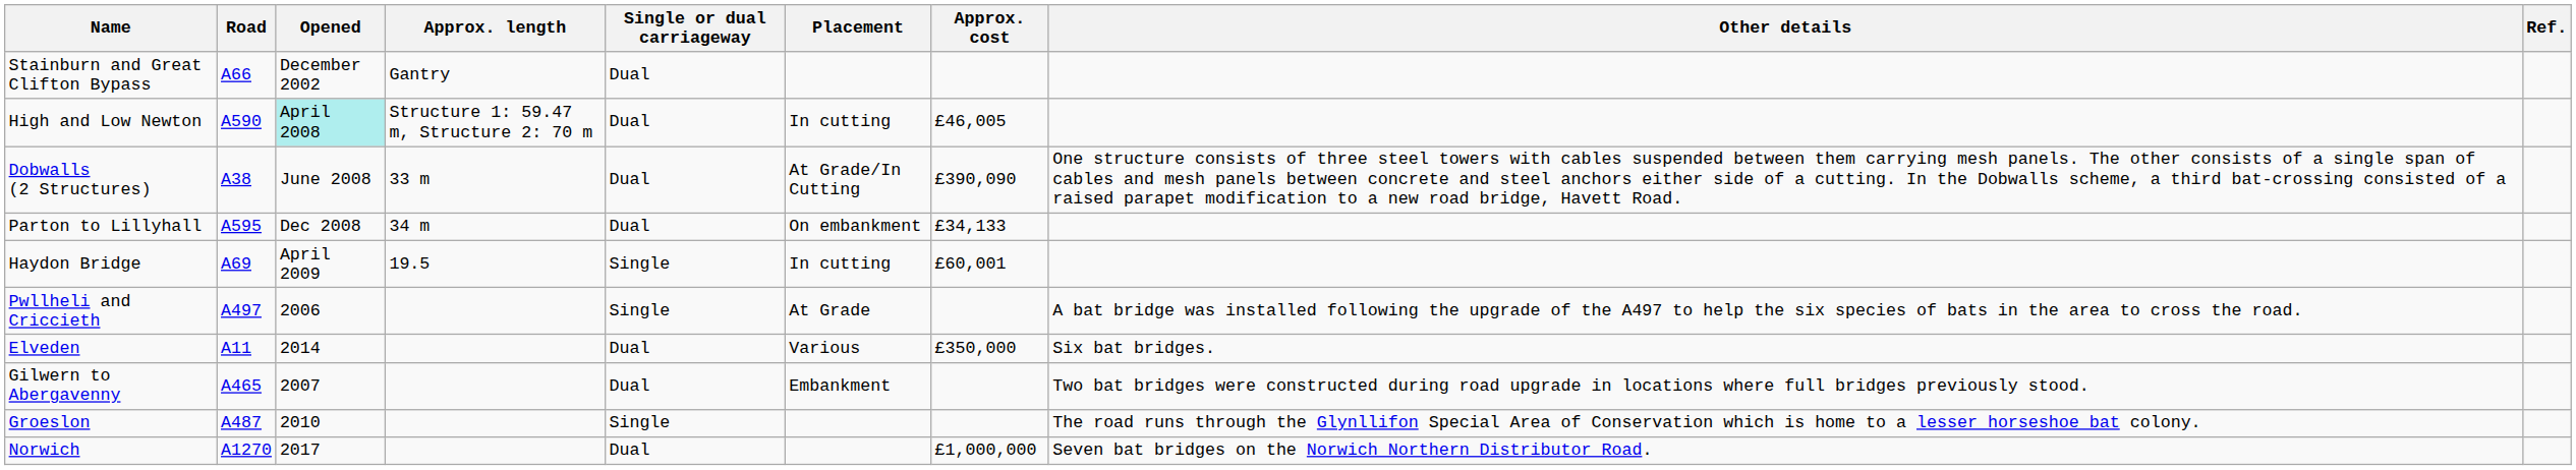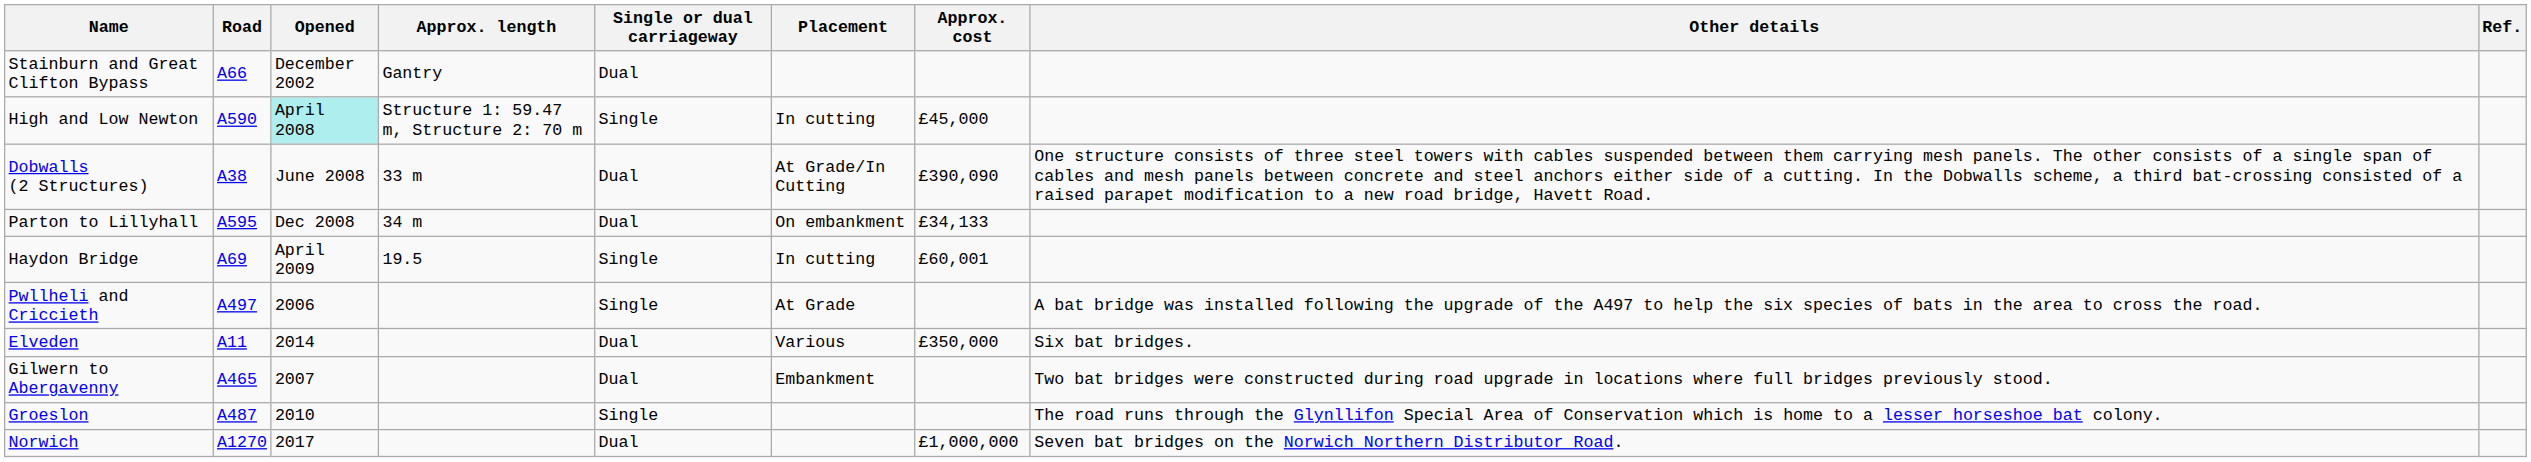 <table class="wikitable">
 <tr>
 <th>Name</th>
 <th>Road</th>
 <th>Opened</th>
 <th>Approx. length</th>
 <th>Single or dual carriageway</th>
 <th>Placement</th>
 <th>Approx. cost</th>
 <th>Other details</th>
 <th>Ref.</th>
 </tr>
 <tr>
 <td>Stainburn and Great Clifton Bypass</td>
 <td><a href='#'>A66</a></td>
 <td>December 2002</td>
 <td>Gantry</td>
 <td>Dual</td>
 <td></td>
 <td></td>
 <td></td>
 <td></td>
 </tr>
 <tr>
 <td>High and Low Newton</td>
 <td><a href='#'>A590</a></td>
 <td style="background: paleturquoise;">April 2008</td>
 <td>Structure 1: 59.47 m, Structure 2: 70 m</td>
-<td>Dual</td>
+<td>Single</td>
 <td>In cutting</td>
-<td>£46,005</td>
+<td>£45,000</td>
 <td></td>
 <td></td>
 </tr>
 <tr>
 <td><a href='#'>Dobwalls</a> <br> (2 Structures)</td>
 <td><a href='#'>A38</a></td>
 <td>June 2008</td>
 <td>33 m</td>
 <td>Dual</td>
 <td>At Grade/In Cutting</td>
 <td>£390,090</td>
 <td>One structure consists of three steel towers with cables suspended between them carrying mesh panels. The other consists of a single span of cables and mesh panels between concrete and steel anchors either side of a cutting. In the Dobwalls scheme, a third bat-crossing consisted of a raised parapet modification to a new road bridge, Havett Road.</td>
 <td></td>
 </tr>
 <tr>
 <td>Parton to Lillyhall</td>
 <td><a href='#'>A595</a></td>
 <td>Dec 2008</td>
 <td>34 m</td>
 <td>Dual</td>
 <td>On embankment</td>
 <td>£34,133</td>
 <td></td>
 <td></td>
 </tr>
 <tr>
 <td>Haydon Bridge</td>
 <td><a href='#'>A69</a></td>
 <td>April 2009</td>
 <td>19.5</td>
 <td>Single</td>
 <td>In cutting</td>
 <td>£60,001</td>
 <td></td>
 </tr>
 <tr>
 <td><a href='#'>Pwllheli</a> and <a href='#'>Criccieth</a></td>
 <td><a href='#'>A497</a></td>
 <td>2006</td>
 <td></td>
 <td>Single</td>
 <td>At Grade</td>
 <td></td>
 <td>A bat bridge was installed following the upgrade of the A497 to help the six species of bats in the area to cross the road.</td>
 <td></td>
 </tr>
 <tr>
 <td><a href='#'>Elveden</a></td>
 <td><a href='#'>A11</a></td>
 <td>2014</td>
 <td></td>
 <td>Dual</td>
 <td>Various</td>
 <td>£350,000</td>
 <td>Six bat bridges.</td>
 <td></td>
 </tr>
 <tr>
 <td>Gilwern to <a href='#'>Abergavenny</a></td>
 <td><a href='#'>A465</a></td>
 <td>2007</td>
 <td></td>
 <td>Dual</td>
 <td>Embankment</td>
 <td></td>
 <td>Two bat bridges were constructed during road upgrade in locations where full bridges previously stood.</td>
 <td></td>
 </tr>
 <tr>
 <td><a href='#'>Groeslon</a></td>
 <td><a href='#'>A487</a></td>
 <td>2010</td>
 <td></td>
 <td>Single</td>
 <td></td>
 <td></td>
 <td>The road runs through the <a href='#'>Glynllifon</a> Special Area of Conservation which is home to a <a href='#'>lesser horseshoe bat</a> colony.</td>
 <td></td>
 </tr>
 <tr>
 <td><a href='#'>Norwich</a></td>
 <td><a href='#'>A1270</a></td>
 <td>2017</td>
 <td></td>
 <td>Dual</td>
 <td></td>
 <td>£1,000,000</td>
 <td>Seven bat bridges on the <a href='#'>Norwich Northern Distributor Road</a>.</td>
 <td></td>
 </tr>
 </table>
